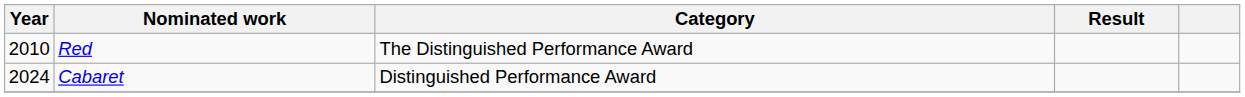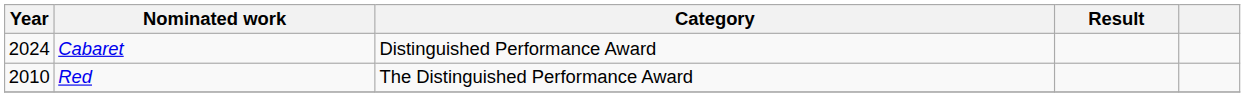 <table class=wikitable>
 <tr>
 <th width=4%>Year</th>
 <th width=26%>Nominated work</th>
 <th width=55%>Category</th>
 <th width=10%>Result</th>
 <th width=5%></th>
 </tr>
 <tr>
+<td>2024</td>
+<td><a href='#'><em>Cabaret</em></a></td>
+<td>Distinguished Performance Award</td>
+<td></td>
+<td></td>
+</tr>
+<tr>
 <td>2010</td>
 <td><em><a href='#'>Red</a></em></td>
 <td>The Distinguished Performance Award</td>
 <td></td>
 <td></td>
 </tr>
 <tr>
-<td>2024</td>
-<td><a href='#'><em>Cabaret</em></a></td>
-<td>Distinguished Performance Award</td>
-<td></td>
-<td></td>
-</tr>
-<tr>
 </tr>
 </table>
